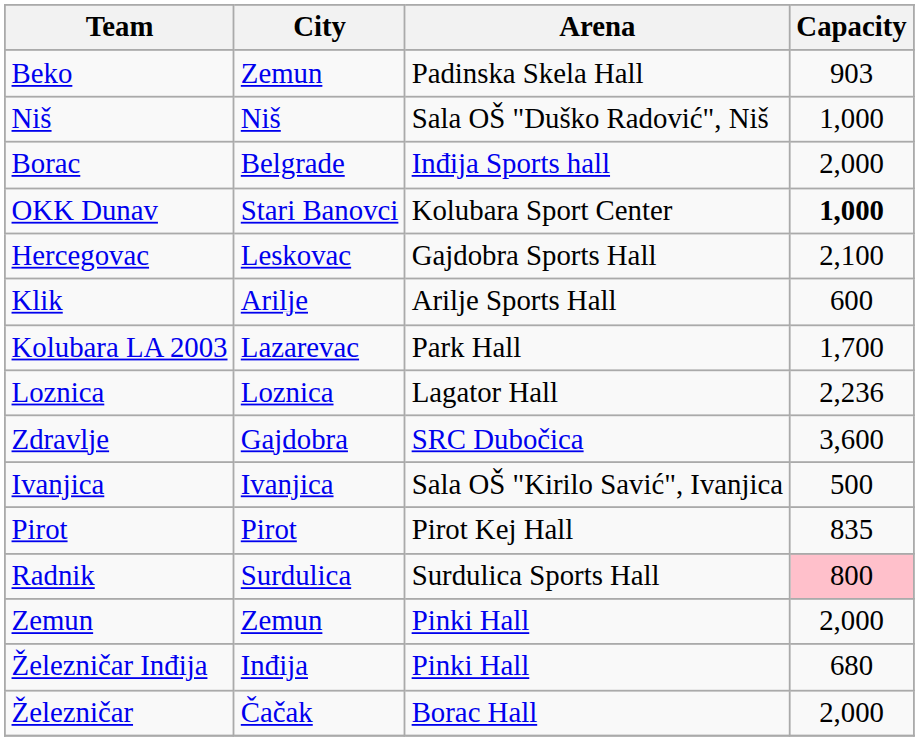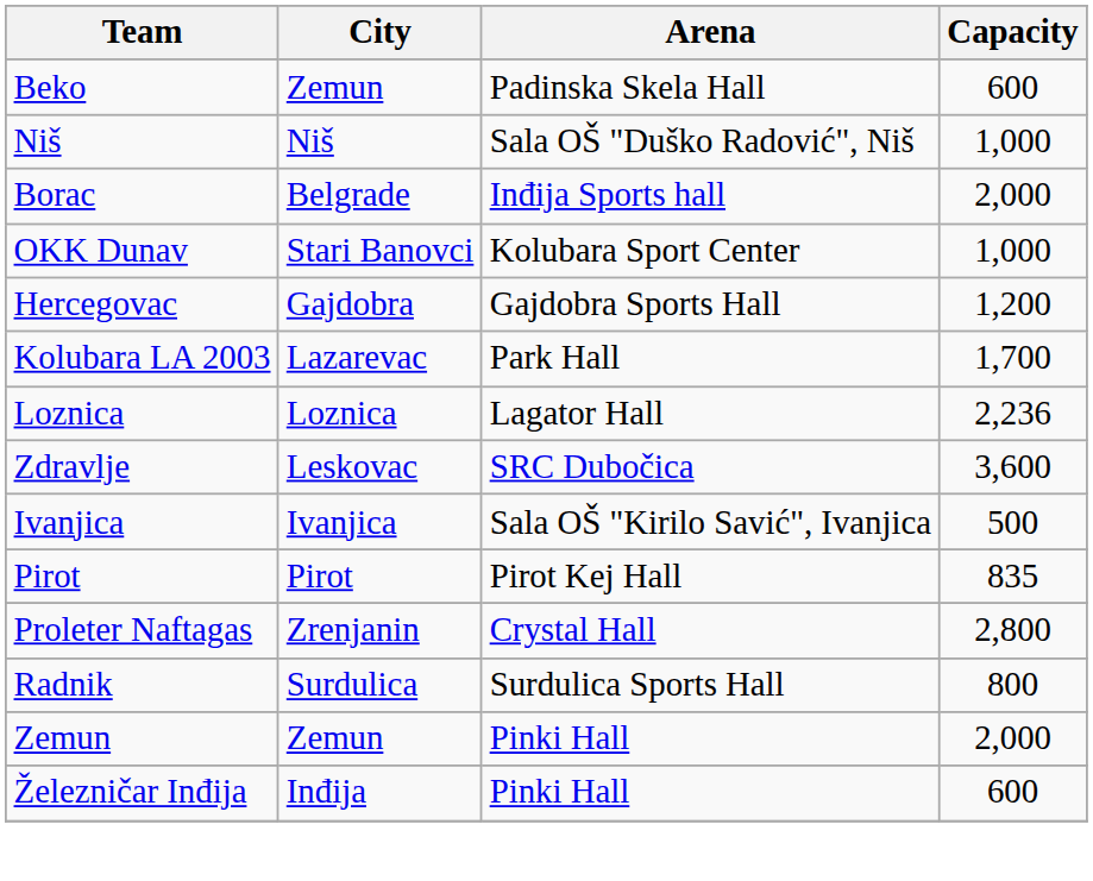 <table class="wikitable sortable">
 <tr>
 <th>Team</th>
 <th>City</th>
 <th>Arena</th>
 <th>Capacity</th>
 </tr>
 <tr>
 <td><a href='#'>Beko</a></td>
 <td><a href='#'>Zemun</a></td>
 <td>Padinska Skela Hall</td>
-<td style="text-align:center">903</td>
+<td style="text-align:center">600</td>
 </tr>
 <tr>
 <td><a href='#'>Niš</a></td>
 <td><a href='#'>Niš</a></td>
 <td>Sala OŠ "Duško Radović", Niš</td>
 <td style="text-align:center">1,000</td>
 </tr>
 <tr>
 <td><a href='#'>Borac</a></td>
 <td><a href='#'>Belgrade</a></td>
 <td><a href='#'>Inđija Sports hall</a></td>
 <td style="text-align:center">2,000</td>
 </tr>
 <tr>
 <td><a href='#'>OKK Dunav</a></td>
 <td><a href='#'>Stari Banovci</a></td>
 <td>Kolubara Sport Center</td>
-<td style="text-align:center"><strong>1,000</strong></td>
+<td style="text-align:center">1,000</td>
 </tr>
 <tr>
 <td><a href='#'>Hercegovac</a></td>
-<td><a href='#'>Leskovac</a></td>
+<td><a href='#'>Gajdobra</a></td>
 <td>Gajdobra Sports Hall</td>
-<td style="text-align:center">2,100</td>
-</tr>
-<tr>
-<td><a href='#'>Klik</a></td>
-<td><a href='#'>Arilje</a></td>
-<td>Arilje Sports Hall</td>
-<td style="text-align:center">600</td>
+<td style="text-align:center">1,200</td>
 </tr>
 <tr>
 <td><a href='#'>Kolubara LA 2003</a></td>
 <td><a href='#'>Lazarevac</a></td>
 <td>Park Hall</td>
 <td style="text-align:center">1,700</td>
 </tr>
 <tr>
 <td><a href='#'>Loznica</a></td>
 <td><a href='#'>Loznica</a></td>
 <td>Lagator Hall</td>
 <td style="text-align:center">2,236</td>
 </tr>
 <tr>
 <td><a href='#'>Zdravlje</a></td>
-<td><a href='#'>Gajdobra</a></td>
+<td><a href='#'>Leskovac</a></td>
 <td><a href='#'>SRC Dubočica</a></td>
 <td style="text-align:center">3,600</td>
 </tr>
 <tr>
 <td><a href='#'>Ivanjica</a></td>
 <td><a href='#'>Ivanjica</a></td>
 <td>Sala OŠ "Kirilo Savić", Ivanjica</td>
 <td style="text-align:center">500</td>
 </tr>
 <tr>
 <td><a href='#'>Pirot</a></td>
 <td><a href='#'>Pirot</a></td>
 <td>Pirot Kej Hall</td>
 <td style="text-align:center">835</td>
 </tr>
 <tr>
+<td><a href='#'>Proleter Naftagas</a></td>
+<td><a href='#'>Zrenjanin</a></td>
+<td><a href='#'>Crystal Hall</a></td>
+<td style="text-align:center">2,800</td>
+</tr>
+<tr>
 <td><a href='#'>Radnik</a></td>
 <td><a href='#'>Surdulica</a></td>
 <td>Surdulica Sports Hall</td>
-<td style="background: pink; text-align:center">800</td>
+<td style="text-align:center">800</td>
 </tr>
 <tr>
 <td><a href='#'>Zemun</a></td>
 <td><a href='#'>Zemun</a></td>
 <td><a href='#'>Pinki Hall</a></td>
 <td style="text-align:center">2,000</td>
 </tr>
 <tr>
 <td><a href='#'>Železničar Inđija</a></td>
 <td><a href='#'>Inđija</a></td>
 <td><a href='#'>Pinki Hall</a></td>
-<td style="text-align:center">680</td>
-</tr>
-<tr>
-<td><a href='#'>Železničar</a></td>
-<td><a href='#'>Čačak</a></td>
-<td><a href='#'>Borac Hall</a></td>
-<td style="text-align:center">2,000</td>
+<td style="text-align:center">600</td>
 </tr>
 <tr>
 </tr>
 </table>
